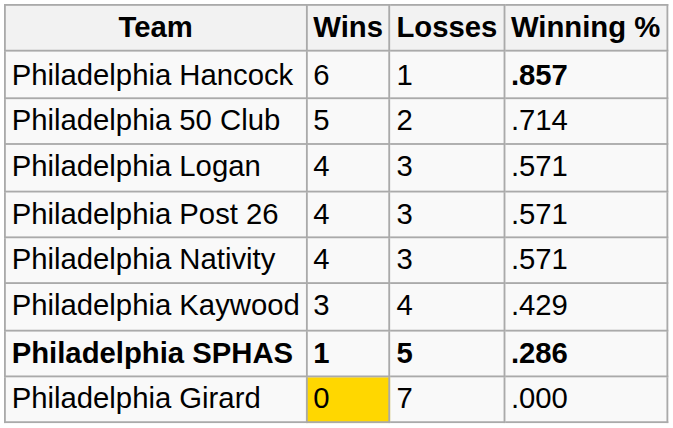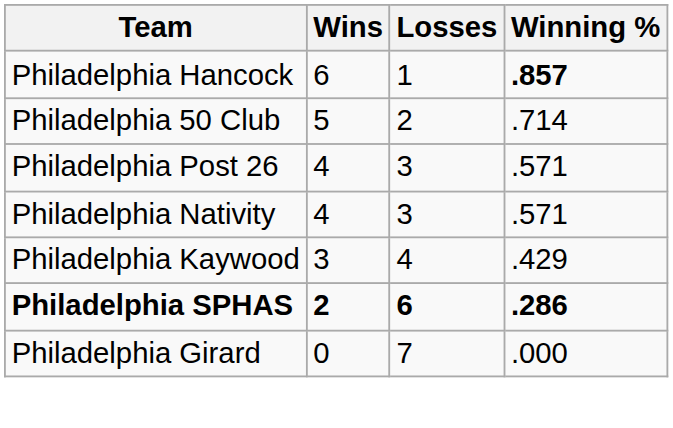 <table class="wikitable">
 <tr>
 <th>Team</th>
 <th>Wins</th>
 <th>Losses</th>
 <th>Winning %</th>
 </tr>
 <tr>
 <td>Philadelphia Hancock</td>
 <td>6</td>
 <td>1</td>
 <td><strong>.857</strong></td>
 </tr>
 <tr>
 <td>Philadelphia 50 Club</td>
 <td>5</td>
 <td>2</td>
 <td>.714</td>
-</tr>
-<tr>
-<td>Philadelphia Logan</td>
-<td>4</td>
-<td>3</td>
-<td>.571</td>
 </tr>
 <tr>
 <td>Philadelphia Post 26</td>
 <td>4</td>
 <td>3</td>
 <td>.571</td>
 </tr>
 <tr>
 <td>Philadelphia Nativity</td>
 <td>4</td>
 <td>3</td>
 <td>.571</td>
 </tr>
 <tr>
 <td>Philadelphia Kaywood</td>
 <td>3</td>
 <td>4</td>
 <td>.429</td>
 </tr>
 <tr>
 <td><strong>Philadelphia SPHAS</strong></td>
-<td><strong>1</strong></td>
-<td><strong>5</strong></td>
+<td><strong>2</strong></td>
+<td><strong>6</strong></td>
 <td><strong>.286</strong></td>
 </tr>
 <tr>
 <td>Philadelphia Girard</td>
-<td style="background: gold;">0</td>
+<td>0</td>
 <td>7</td>
 <td>.000</td>
 </tr>
 </table>
